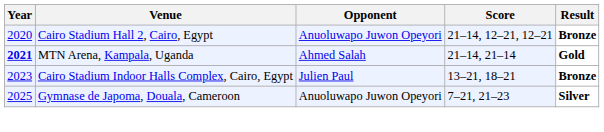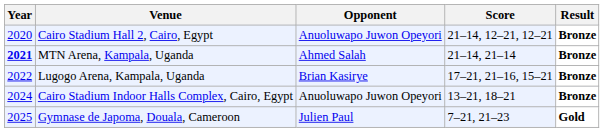 <table class="sortable wikitable" style="font-size: 90%;">
 <tr>
 <th>Year</th>
 <th>Venue</th>
 <th>Opponent</th>
 <th>Score</th>
 <th>Result</th>
 </tr>
 <tr style="background:#ECF2FF">
 <td align="center"><a href='#'>2020</a></td>
 <td align="left"><a href='#'>Cairo Stadium Hall 2</a>, <a href='#'>Cairo</a>, Egypt</td>
 <td align="left"> <a href='#'>Anuoluwapo Juwon Opeyori</a></td>
 <td align="left">21–14, 12–21, 12–21</td>
 <td style="text-align:left; background:white"> <strong>Bronze</strong></td>
 </tr>
 <tr style="background:#ECF2FF">
 <td align="center"><strong><a href='#'>2021</a></strong></td>
 <td align="left">MTN Arena, <a href='#'>Kampala</a>, Uganda</td>
 <td align="left"> <a href='#'>Ahmed Salah</a></td>
 <td align="left">21–14, 21–14</td>
-<td style="text-align:left; background:white"> <strong>Gold</strong></td>
+<td style="text-align:left; background:white"> <strong>Bronze</strong></td>
 </tr>
 <tr style="background:#ECF2FF">
-<td align="center"><a href='#'>2023</a></td>
+<td align="center"><a href='#'>2022</a></td>
+<td align="left">Lugogo Arena, Kampala, Uganda</td>
+<td align="left"> <a href='#'>Brian Kasirye</a></td>
+<td align="left">17–21, 21–16, 15–21</td>
+<td style="text-align:left; background:white"> <strong>Bronze</strong></td>
+</tr>
+<tr style="background:#ECF2FF">
+<td align="center"><a href='#'>2024</a></td>
 <td align="left"><a href='#'>Cairo Stadium Indoor Halls Complex</a>, Cairo, Egypt</td>
-<td align="left"> <a href='#'>Julien Paul</a></td>
+<td align="left"> Anuoluwapo Juwon Opeyori</td>
 <td align="left">13–21, 18–21</td>
 <td style="text-align:left; background:white"> <strong>Bronze</strong></td>
 </tr>
 <tr style="background:#ECF2FF">
 <td align="center"><a href='#'>2025</a></td>
 <td align="left"><a href='#'>Gymnase de Japoma</a>, <a href='#'>Douala</a>, Cameroon</td>
-<td align="left"> Anuoluwapo Juwon Opeyori</td>
+<td align="left"> <a href='#'>Julien Paul</a></td>
 <td align="left">7–21, 21–23</td>
-<td style="text-align:left; background:white"> <strong>Silver</strong></td>
+<td style="text-align:left; background:white"> <strong>Gold</strong></td>
 </tr>
 </table>
